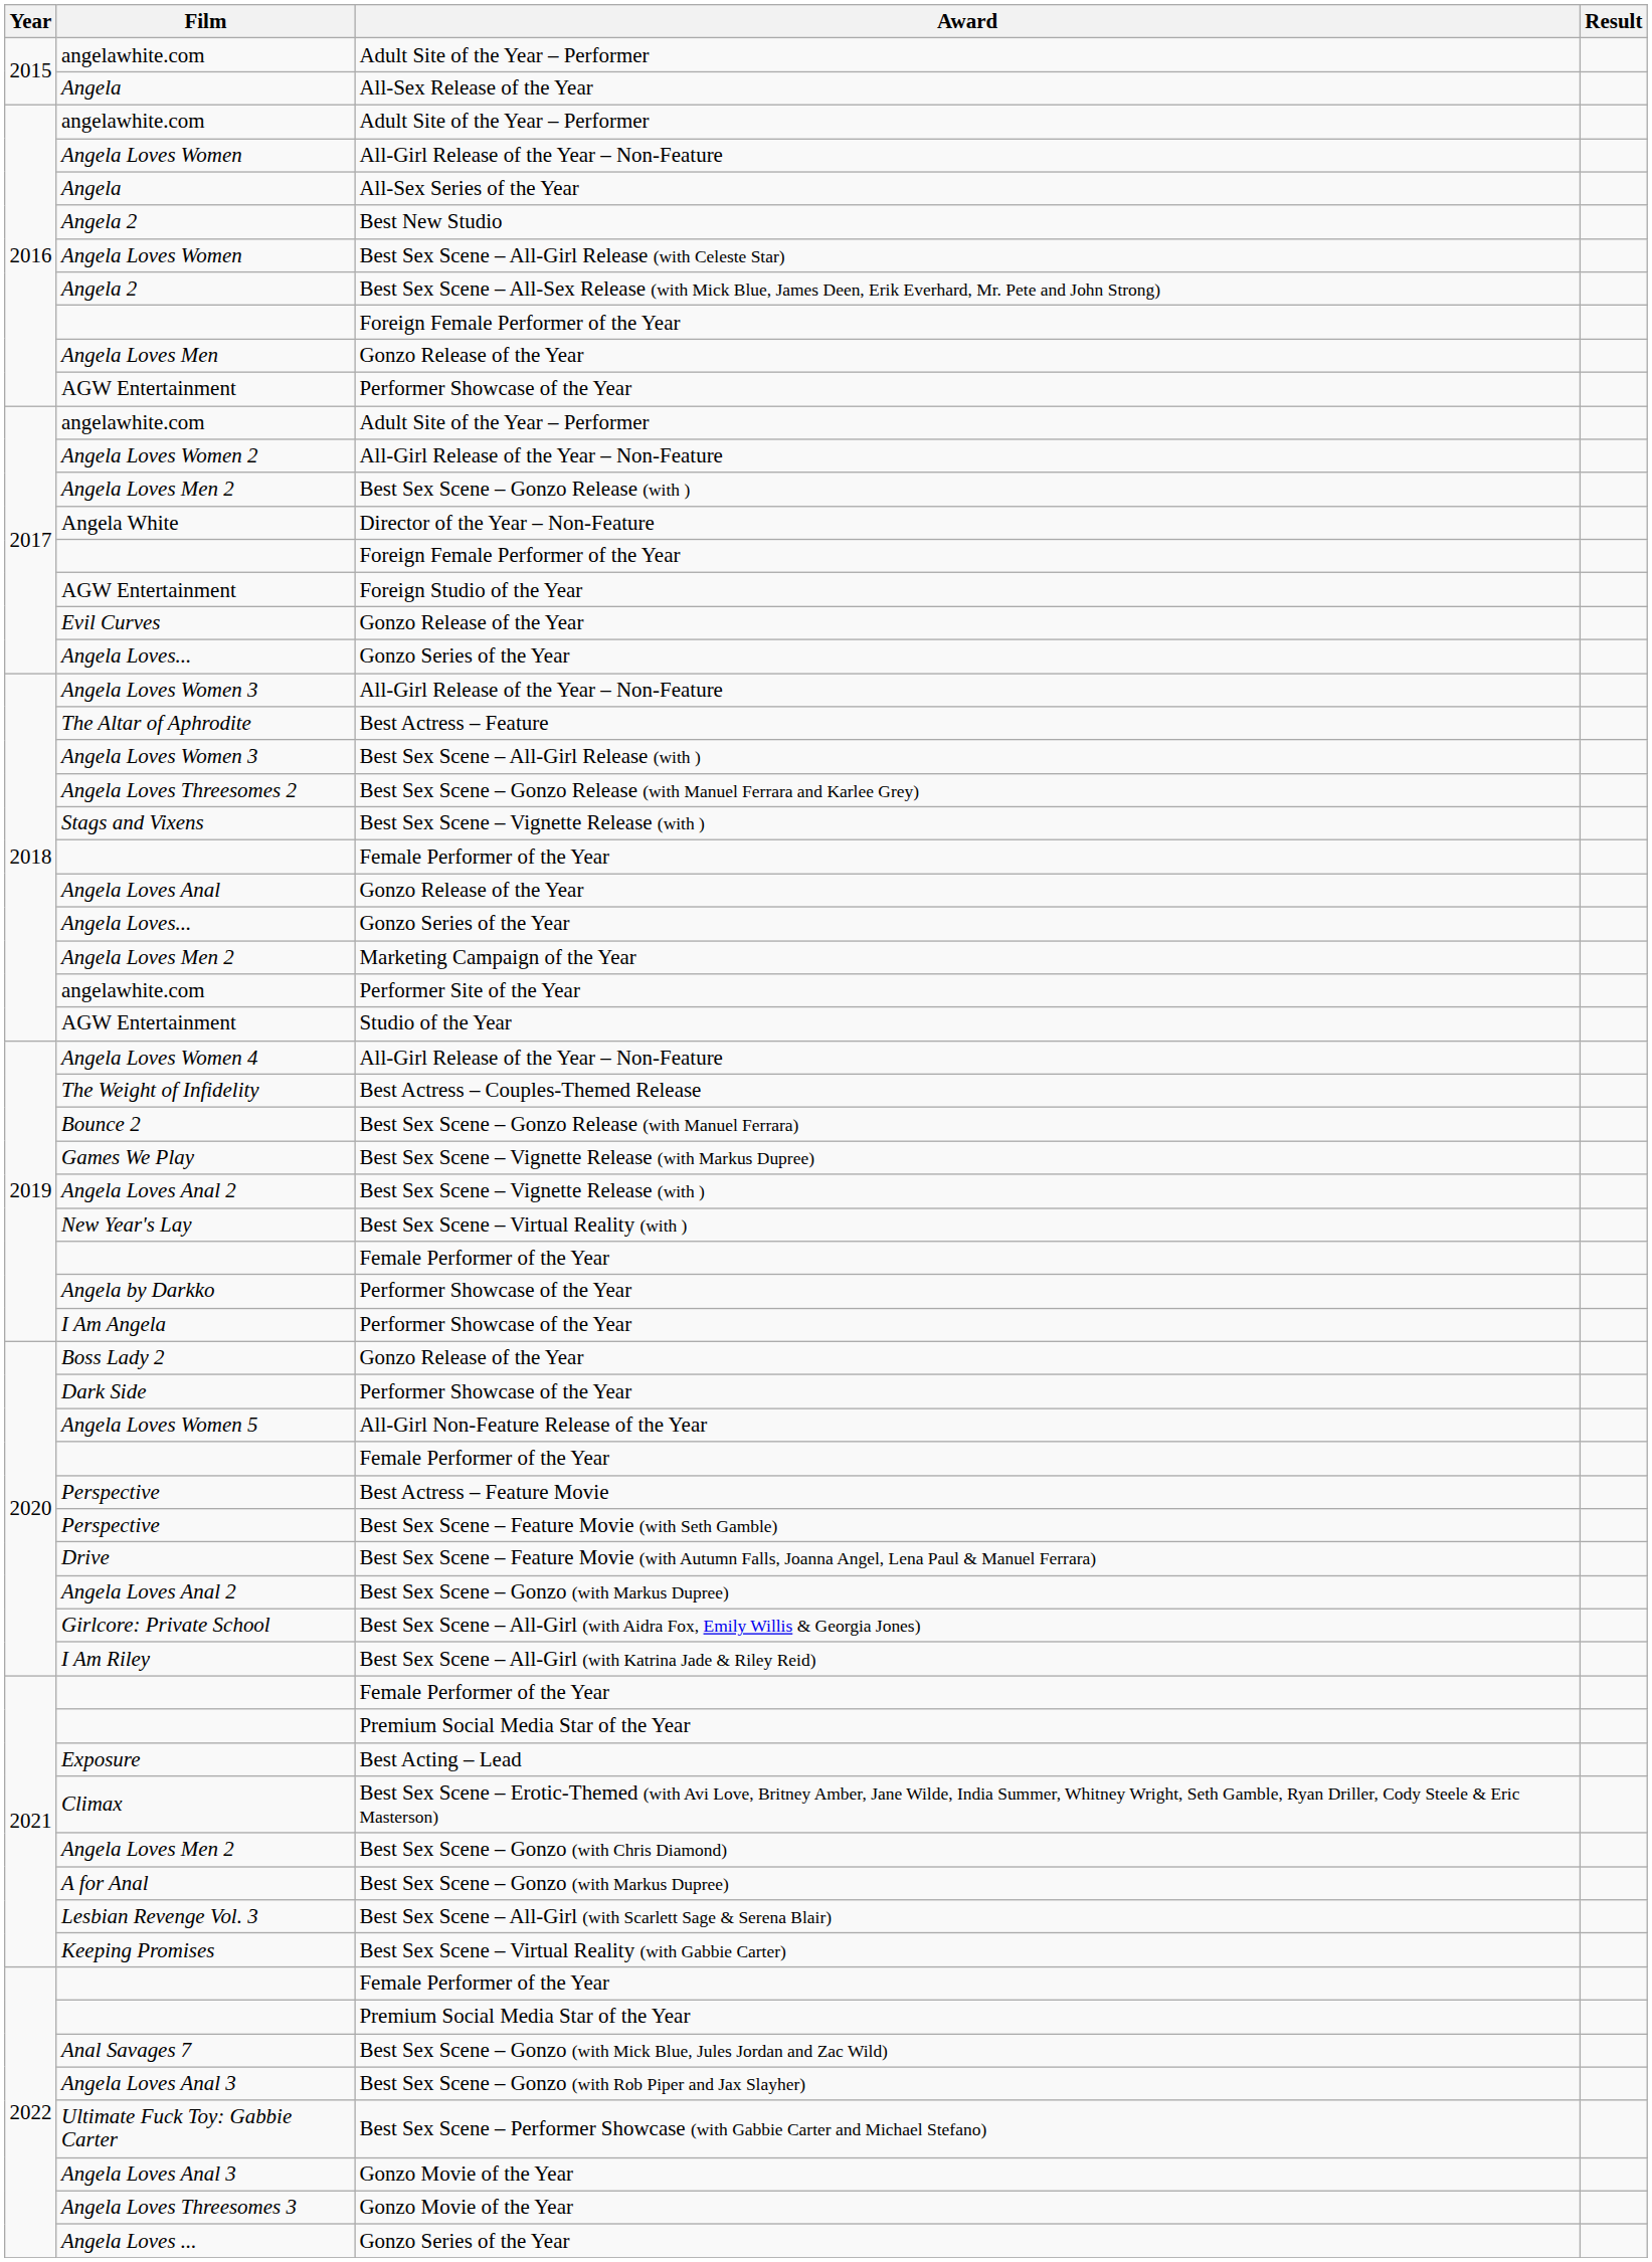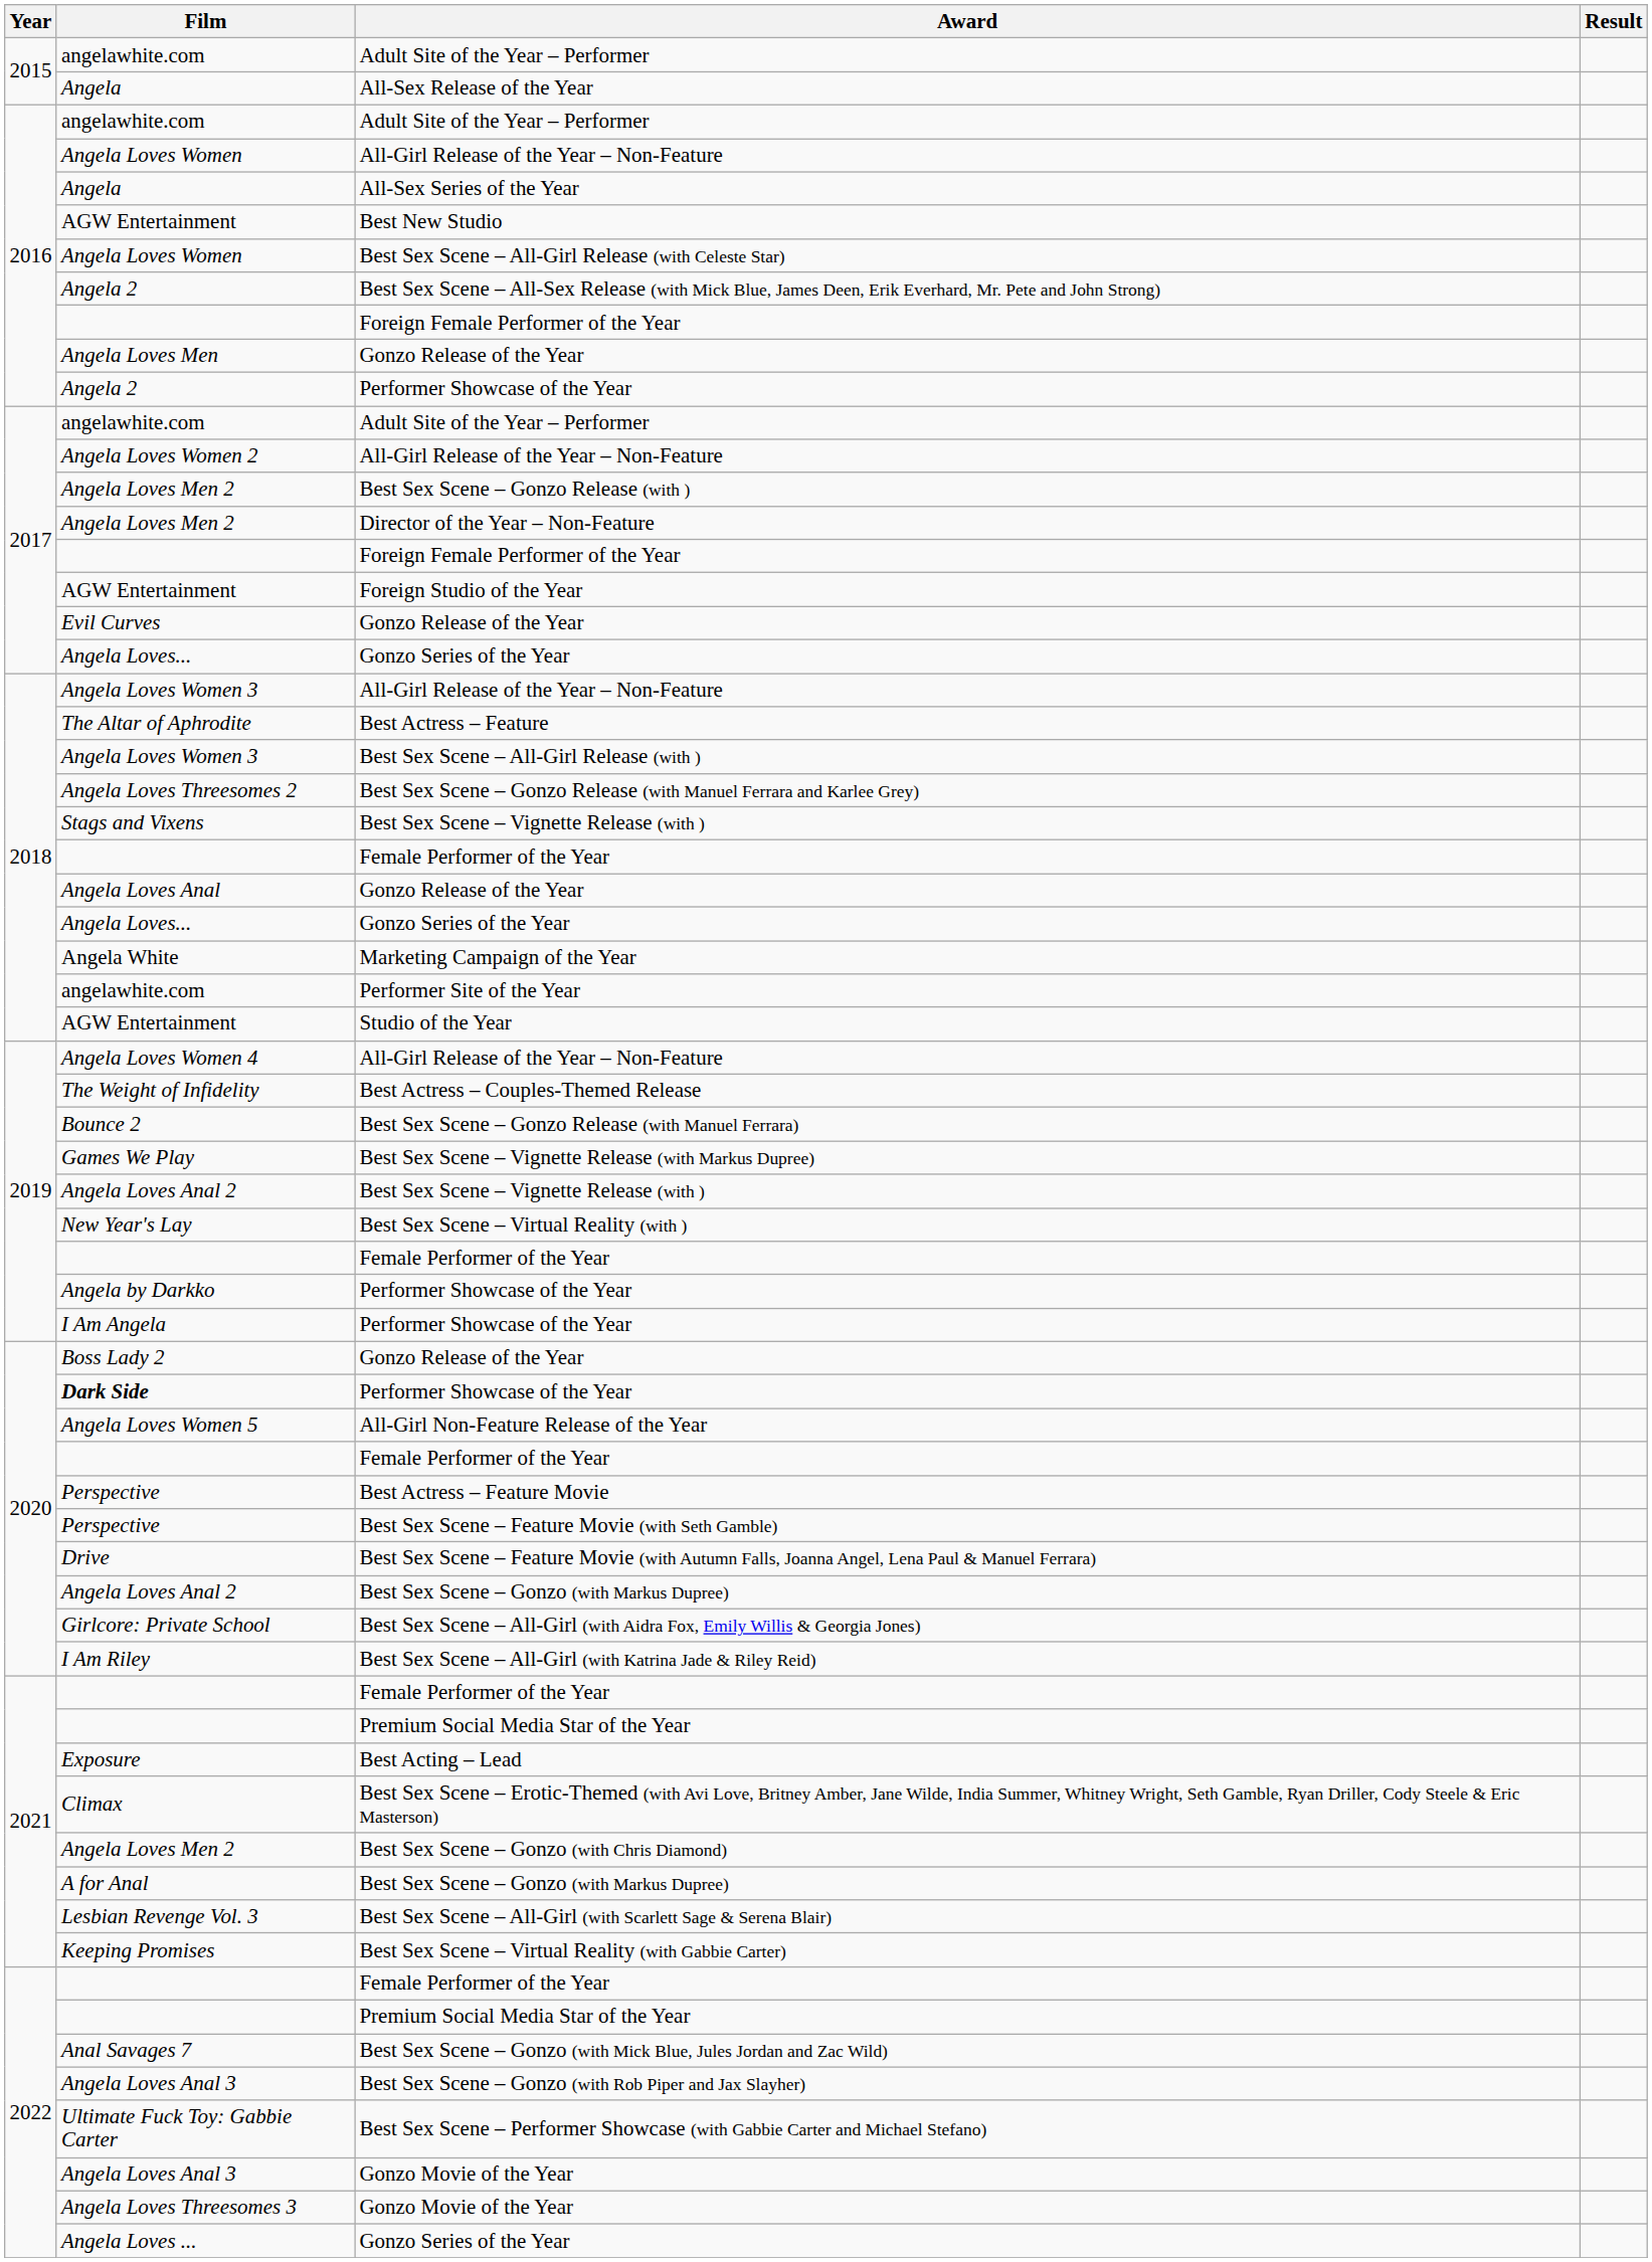 <table class="wikitable">
 <tr>
 <th>Year</th>
 <th>Film</th>
 <th>Award</th>
 <th>Result</th>
 </tr>
 <tr>
 <td rowspan=2>2015</td>
 <td>angelawhite.com</td>
 <td>Adult Site of the Year – Performer</td>
 <td></td>
 </tr>
 <tr>
 <td><em>Angela</em></td>
 <td>All-Sex Release of the Year</td>
 <td></td>
 </tr>
 <tr>
 <td rowspan=9>2016</td>
 <td>angelawhite.com</td>
 <td>Adult Site of the Year – Performer</td>
 <td></td>
 </tr>
 <tr>
 <td><em>Angela Loves Women</em></td>
 <td>All-Girl Release of the Year – Non-Feature</td>
 <td></td>
 </tr>
 <tr>
 <td><em>Angela</em></td>
 <td>All-Sex Series of the Year</td>
 <td></td>
 </tr>
 <tr>
-<td><em>Angela 2</em></td>
+<td>AGW Entertainment</td>
 <td>Best New Studio</td>
 <td></td>
 </tr>
 <tr>
 <td><em>Angela Loves Women</em></td>
 <td>Best Sex Scene – All-Girl Release <small>(with Celeste Star)</small></td>
 <td></td>
 </tr>
 <tr>
 <td><em>Angela 2</em></td>
 <td>Best Sex Scene – All-Sex Release <small>(with Mick Blue, James Deen, Erik Everhard, Mr. Pete and John Strong)</small></td>
 <td></td>
 </tr>
 <tr>
 <td></td>
 <td>Foreign Female Performer of the Year</td>
 <td></td>
 </tr>
 <tr>
 <td><em>Angela Loves Men</em></td>
 <td>Gonzo Release of the Year</td>
 <td></td>
 </tr>
 <tr>
-<td>AGW Entertainment</td>
+<td><em>Angela 2</em></td>
 <td>Performer Showcase of the Year</td>
 <td></td>
 </tr>
 <tr>
 <td rowspan=8>2017</td>
 <td>angelawhite.com</td>
 <td>Adult Site of the Year – Performer</td>
 <td></td>
 </tr>
 <tr>
 <td><em>Angela Loves Women 2</em></td>
 <td>All-Girl Release of the Year – Non-Feature</td>
 <td></td>
 </tr>
 <tr>
 <td><em>Angela Loves Men 2</em></td>
 <td>Best Sex Scene – Gonzo Release <small>(with )</small></td>
 <td></td>
 </tr>
 <tr>
-<td>Angela White</td>
+<td><em>Angela Loves Men 2</em></td>
 <td>Director of the Year – Non-Feature</td>
 <td></td>
 </tr>
 <tr>
 <td></td>
 <td>Foreign Female Performer of the Year</td>
 <td></td>
 </tr>
 <tr>
 <td>AGW Entertainment</td>
 <td>Foreign Studio of the Year</td>
 <td></td>
 </tr>
 <tr>
 <td><em>Evil Curves</em></td>
 <td>Gonzo Release of the Year</td>
 <td></td>
 </tr>
 <tr>
 <td><em>Angela Loves...</em></td>
 <td>Gonzo Series of the Year</td>
 <td></td>
 </tr>
 <tr>
 <td rowspan=11>2018</td>
 <td><em>Angela Loves Women 3</em></td>
 <td>All-Girl Release of the Year – Non-Feature</td>
 <td></td>
 </tr>
 <tr>
 <td><em>The Altar of Aphrodite</em></td>
 <td>Best Actress – Feature</td>
 <td></td>
 </tr>
 <tr>
 <td><em>Angela Loves Women 3</em></td>
 <td>Best Sex Scene – All-Girl Release <small>(with )</small></td>
 <td></td>
 </tr>
 <tr>
 <td><em>Angela Loves Threesomes 2</em></td>
 <td>Best Sex Scene – Gonzo Release <small>(with Manuel Ferrara and Karlee Grey)</small></td>
 <td></td>
 </tr>
 <tr>
 <td><em>Stags and Vixens</em></td>
 <td>Best Sex Scene – Vignette Release <small>(with )</small></td>
 <td></td>
 </tr>
 <tr>
 <td></td>
 <td>Female Performer of the Year</td>
 <td></td>
 </tr>
 <tr>
 <td><em>Angela Loves Anal</em></td>
 <td>Gonzo Release of the Year</td>
 <td></td>
 </tr>
 <tr>
 <td><em>Angela Loves...</em></td>
 <td>Gonzo Series of the Year</td>
 <td></td>
 </tr>
 <tr>
-<td><em>Angela Loves Men 2</em></td>
+<td>Angela White</td>
 <td>Marketing Campaign of the Year</td>
 <td></td>
 </tr>
 <tr>
 <td>angelawhite.com</td>
 <td>Performer Site of the Year</td>
 <td></td>
 </tr>
 <tr>
 <td>AGW Entertainment</td>
 <td>Studio of the Year</td>
 <td></td>
 </tr>
 <tr>
 <td rowspan=9>2019</td>
 <td><em>Angela Loves Women 4</em></td>
 <td>All-Girl Release of the Year – Non-Feature</td>
 <td></td>
 </tr>
 <tr>
 <td><em>The Weight of Infidelity</em></td>
 <td>Best Actress – Couples-Themed Release</td>
 <td></td>
 </tr>
 <tr>
 <td><em>Bounce 2</em></td>
 <td>Best Sex Scene – Gonzo Release <small>(with Manuel Ferrara)</small></td>
 <td></td>
 </tr>
 <tr>
 <td><em>Games We Play</em></td>
 <td>Best Sex Scene – Vignette Release <small>(with Markus Dupree)</small></td>
 <td></td>
 </tr>
 <tr>
 <td><em>Angela Loves Anal 2</em></td>
 <td>Best Sex Scene – Vignette Release <small>(with )</small></td>
 <td></td>
 </tr>
 <tr>
 <td><em>New Year's Lay</em></td>
 <td>Best Sex Scene – Virtual Reality <small>(with )</small></td>
 <td></td>
 </tr>
 <tr>
 <td></td>
 <td>Female Performer of the Year</td>
 <td></td>
 </tr>
 <tr>
 <td><em>Angela by Darkko</em></td>
 <td>Performer Showcase of the Year</td>
 <td></td>
 </tr>
 <tr>
 <td><em>I Am Angela</em></td>
 <td>Performer Showcase of the Year</td>
 <td></td>
 </tr>
 <tr>
 <td rowspan=10>2020</td>
 <td><em>Boss Lady 2</em></td>
 <td>Gonzo Release of the Year</td>
 <td></td>
 </tr>
 <tr>
-<td><em>Dark Side</em></td>
+<td><strong><em>Dark Side</em></strong></td>
 <td>Performer Showcase of the Year</td>
 <td></td>
 </tr>
 <tr>
 <td><em>Angela Loves Women 5</em></td>
 <td>All-Girl Non-Feature Release of the Year</td>
 <td></td>
 </tr>
 <tr>
 <td></td>
 <td>Female Performer of the Year</td>
 <td></td>
 </tr>
 <tr>
 <td><em>Perspective</em></td>
 <td>Best Actress – Feature Movie</td>
 <td></td>
 </tr>
 <tr>
 <td><em>Perspective</em></td>
 <td>Best Sex Scene – Feature Movie <small>(with Seth Gamble)</small></td>
 <td></td>
 </tr>
 <tr>
 <td><em>Drive</em></td>
 <td>Best Sex Scene – Feature Movie <small>(with Autumn Falls, Joanna Angel, Lena Paul & Manuel Ferrara)</small></td>
 <td></td>
 </tr>
 <tr>
 <td><em>Angela Loves Anal 2</em></td>
 <td>Best Sex Scene – Gonzo <small>(with Markus Dupree)</small></td>
 <td></td>
 </tr>
 <tr>
 <td><em>Girlcore: Private School</em></td>
 <td>Best Sex Scene – All-Girl <small>(with Aidra Fox, <a href='#'>Emily Willis</a> & Georgia Jones)</small></td>
 <td></td>
 </tr>
 <tr>
 <td><em>I Am Riley</em></td>
 <td>Best Sex Scene – All-Girl <small>(with Katrina Jade & Riley Reid)</small></td>
 <td></td>
 </tr>
 <tr>
 <td rowspan=8>2021</td>
 <td></td>
 <td>Female Performer of the Year</td>
 <td></td>
 </tr>
 <tr>
 <td></td>
 <td>Premium Social Media Star of the Year</td>
 <td></td>
 </tr>
 <tr>
 <td><em>Exposure</em></td>
 <td>Best Acting – Lead</td>
 <td></td>
 </tr>
 <tr>
 <td><em>Climax</em></td>
 <td>Best Sex Scene – Erotic-Themed <small>(with Avi Love, Britney Amber, Jane Wilde, India Summer, Whitney Wright, Seth Gamble, Ryan Driller, Cody Steele & Eric Masterson)</small></td>
 <td></td>
 </tr>
 <tr>
 <td><em>Angela Loves Men 2</em></td>
 <td>Best Sex Scene – Gonzo <small>(with Chris Diamond)</small></td>
 <td></td>
 </tr>
 <tr>
 <td><em>A for Anal</em></td>
 <td>Best Sex Scene – Gonzo <small>(with Markus Dupree)</small></td>
 <td></td>
 </tr>
 <tr>
 <td><em>Lesbian Revenge Vol. 3</em></td>
 <td>Best Sex Scene – All-Girl <small>(with Scarlett Sage & Serena Blair)</small></td>
 <td></td>
 </tr>
 <tr>
 <td><em>Keeping Promises</em></td>
 <td>Best Sex Scene – Virtual Reality <small>(with Gabbie Carter)</small></td>
 <td></td>
 </tr>
 <tr>
 <td rowspan=8>2022</td>
 <td></td>
 <td>Female Performer of the Year</td>
 <td></td>
 </tr>
 <tr>
 <td></td>
 <td>Premium Social Media Star of the Year</td>
 <td></td>
 </tr>
 <tr>
 <td><em>Anal Savages 7</em></td>
 <td>Best Sex Scene – Gonzo <small>(with Mick Blue, Jules Jordan and Zac Wild)</small></td>
 <td></td>
 </tr>
 <tr>
 <td><em>Angela Loves Anal 3</em></td>
 <td>Best Sex Scene – Gonzo <small>(with Rob Piper and Jax Slayher)</small></td>
 <td></td>
 </tr>
 <tr>
 <td><em>Ultimate Fuck Toy: Gabbie Carter</em></td>
 <td>Best Sex Scene – Performer Showcase <small>(with Gabbie Carter and Michael Stefano)</small></td>
 <td></td>
 </tr>
 <tr>
 <td><em>Angela Loves Anal 3</em></td>
 <td>Gonzo Movie of the Year</td>
 <td></td>
 </tr>
 <tr>
 <td><em>Angela Loves Threesomes 3</em></td>
 <td>Gonzo Movie of the Year</td>
 <td></td>
 </tr>
 <tr>
 <td><em>Angela Loves ...</em></td>
 <td>Gonzo Series of the Year</td>
 <td></td>
 </tr>
 <tr>
 </tr>
 </table>
